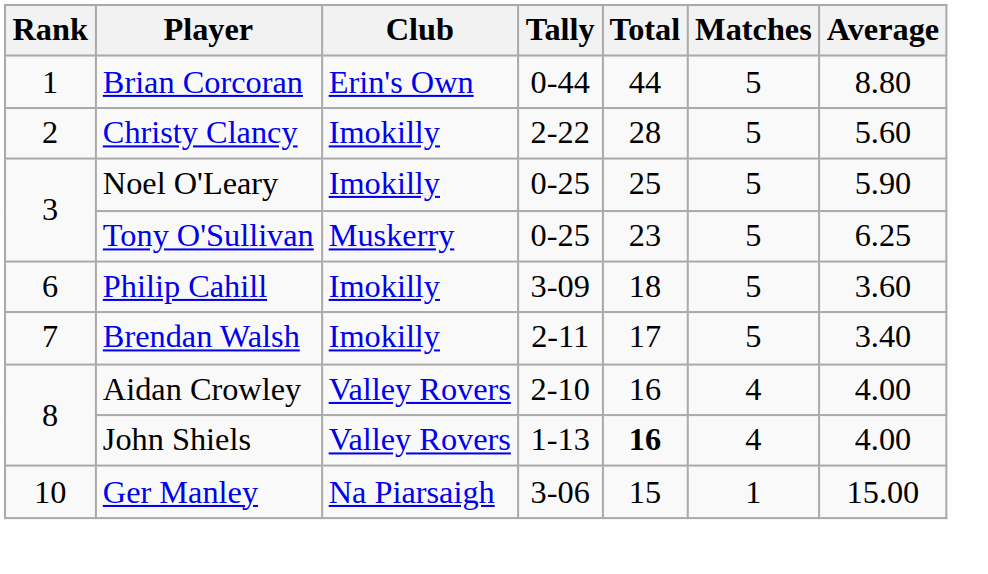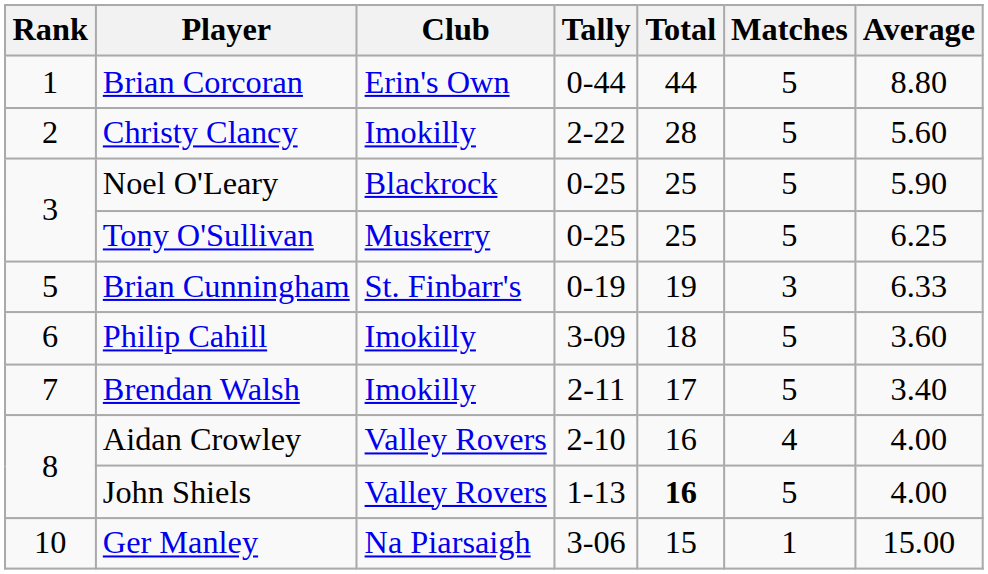 <table class="wikitable">
 <tr>
 <th>Rank</th>
 <th>Player</th>
 <th>Club</th>
 <th>Tally</th>
 <th>Total</th>
 <th>Matches</th>
 <th>Average</th>
 </tr>
 <tr>
 <td rowspan=1 align=center>1</td>
 <td><a href='#'>Brian Corcoran</a></td>
 <td><a href='#'>Erin's Own</a></td>
 <td align=center>0-44</td>
 <td align=center>44</td>
 <td align=center>5</td>
 <td align=center>8.80</td>
 </tr>
 <tr>
 <td rowspan=1 align=center>2</td>
 <td><a href='#'>Christy Clancy</a></td>
 <td><a href='#'>Imokilly</a></td>
 <td align=center>2-22</td>
 <td align=center>28</td>
 <td align=center>5</td>
 <td align=center>5.60</td>
 </tr>
 <tr>
 <td rowspan=2 align=center>3</td>
 <td>Noel O'Leary</td>
-<td><a href='#'>Imokilly</a></td>
+<td><a href='#'>Blackrock</a></td>
 <td align=center>0-25</td>
 <td align=center>25</td>
 <td align=center>5</td>
 <td align=center>5.90</td>
 </tr>
 <tr>
 <td><a href='#'>Tony O'Sullivan</a></td>
 <td><a href='#'>Muskerry</a></td>
 <td align=center>0-25</td>
-<td align=center>23</td>
+<td align=center>25</td>
 <td align=center>5</td>
 <td align=center>6.25</td>
+</tr>
+<tr>
+<td rowspan=1 align=center>5</td>
+<td><a href='#'>Brian Cunningham</a></td>
+<td><a href='#'>St. Finbarr's</a></td>
+<td align=center>0-19</td>
+<td align=center>19</td>
+<td align=center>3</td>
+<td align=center>6.33</td>
 </tr>
 <tr>
 <td rowspan=1 align=center>6</td>
 <td><a href='#'>Philip Cahill</a></td>
 <td><a href='#'>Imokilly</a></td>
 <td align=center>3-09</td>
 <td align=center>18</td>
 <td align=center>5</td>
 <td align=center>3.60</td>
 </tr>
 <tr>
 <td rowspan=1 align=center>7</td>
 <td><a href='#'>Brendan Walsh</a></td>
 <td><a href='#'>Imokilly</a></td>
 <td align=center>2-11</td>
 <td align=center>17</td>
 <td align=center>5</td>
 <td align=center>3.40</td>
 </tr>
 <tr>
 <td rowspan=2 align=center>8</td>
 <td>Aidan Crowley</td>
 <td><a href='#'>Valley Rovers</a></td>
 <td align=center>2-10</td>
 <td align=center>16</td>
 <td align=center>4</td>
 <td align=center>4.00</td>
 </tr>
 <tr>
 <td>John Shiels</td>
 <td><a href='#'>Valley Rovers</a></td>
 <td align=center>1-13</td>
 <td align=center><strong>16</strong></td>
-<td align=center>4</td>
+<td align=center>5</td>
 <td align=center>4.00</td>
 </tr>
 <tr>
 <td rowspan=1 align=center>10</td>
 <td><a href='#'>Ger Manley</a></td>
 <td><a href='#'>Na Piarsaigh</a></td>
 <td align=center>3-06</td>
 <td align=center>15</td>
 <td align=center>1</td>
 <td align=center>15.00</td>
 </tr>
 </table>
